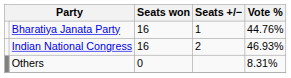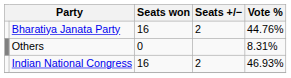 <table class="sortable wikitable">
 <tr>
 <th colspan="2">Party</th>
 <th>Seats won</th>
 <th><strong>Seats +/−</strong></th>
 <th>Vote %</th>
 </tr>
 <tr>
 <td></td>
 <td><a href='#'>Bharatiya Janata Party</a></td>
 <td>16</td>
-<td> 1</td>
+<td> 2</td>
 <td>44.76%</td>
+</tr>
+<tr>
+<td bgcolor="grey"></td>
+<td>Others</td>
+<td>0</td>
+<td></td>
+<td>8.31%</td>
 </tr>
 <tr>
 <td></td>
 <td><a href='#'>Indian National Congress</a></td>
 <td>16</td>
 <td> 2</td>
 <td>46.93%</td>
 </tr>
 <tr>
-<td bgcolor="grey"></td>
-<td>Others</td>
-<td>0</td>
-<td></td>
-<td>8.31%</td>
-</tr>
-<tr>
 </tr>
 </table>
